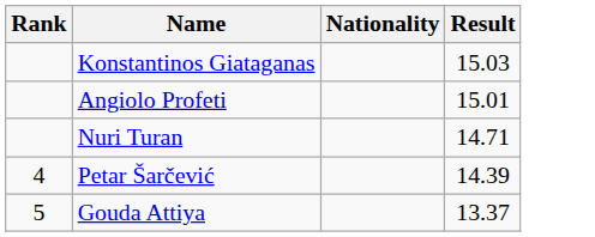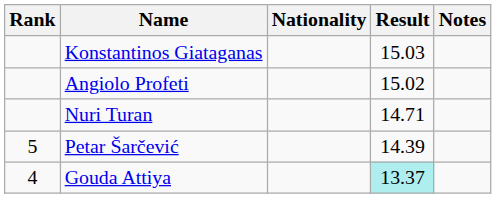 <table class="wikitable sortable" style="text-align:center">
 <tr>
 <th>Rank</th>
 <th>Name</th>
 <th>Nationality</th>
 <th>Result</th>
+<th>Notes</th>
 </tr>
 <tr>
 <td></td>
 <td align=left><a href='#'>Konstantinos Giataganas</a></td>
 <td align=left></td>
 <td>15.03</td>
+<td></td>
 </tr>
 <tr>
 <td></td>
 <td align=left><a href='#'>Angiolo Profeti</a></td>
 <td align=left></td>
-<td>15.01</td>
+<td>15.02</td>
+<td></td>
 </tr>
 <tr>
 <td></td>
 <td align=left><a href='#'>Nuri Turan</a></td>
 <td align=left></td>
 <td>14.71</td>
+<td></td>
+</tr>
+<tr>
+<td>5</td>
+<td align=left><a href='#'>Petar Šarčević</a></td>
+<td align=left></td>
+<td>14.39</td>
+<td></td>
 </tr>
 <tr>
 <td>4</td>
-<td align=left><a href='#'>Petar Šarčević</a></td>
-<td align=left></td>
-<td>14.39</td>
-</tr>
-<tr>
-<td>5</td>
 <td align=left><a href='#'>Gouda Attiya</a></td>
 <td align=left></td>
-<td>13.37</td>
+<td style="background: paleturquoise;">13.37</td>
+<td></td>
 </tr>
 </table>
